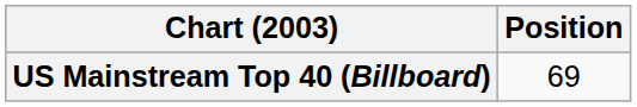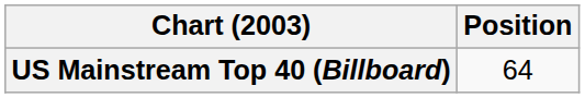 <table class="wikitable plainrowheaders" style="text-align:center">
 <tr>
 <th>Chart (2003)</th>
 <th>Position</th>
 </tr>
 <tr>
 <th scope="row">US Mainstream Top 40 (<em>Billboard</em>)</th>
-<td>69</td>
+<td>64</td>
 </tr>
 </table>
